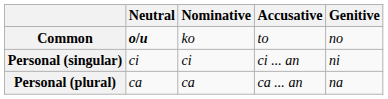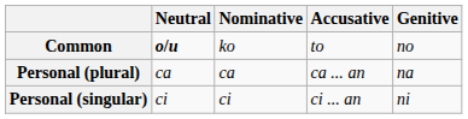 <table class="wikitable">
 <tr>
 <th></th>
 <th>Neutral</th>
 <th>Nominative</th>
 <th>Accusative</th>
 <th>Genitive</th>
 </tr>
 <tr>
 <th>Common</th>
 <td><strong><em>o</em>/<em>u</em></strong></td>
 <td><em>ko</em></td>
 <td><em>to</em></td>
 <td><em>no</em></td>
 </tr>
 <tr>
+<th>Personal (plural)</th>
+<td><em>ca</em></td>
+<td><em>ca</em></td>
+<td><em>ca ... an</em></td>
+<td><em>na</em></td>
+</tr>
+<tr>
 <th>Personal (singular)</th>
 <td><em>ci</em></td>
 <td><em>ci</em></td>
 <td><em>ci ... an</em></td>
 <td><em>ni</em></td>
 </tr>
-<tr>
-<th>Personal (plural)</th>
-<td><em>ca</em></td>
-<td><em>ca</em></td>
-<td><em>ca ... an</em></td>
-<td><em>na</em></td>
-</tr>
 </table>
